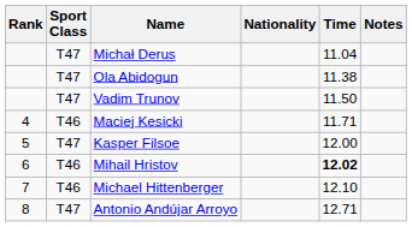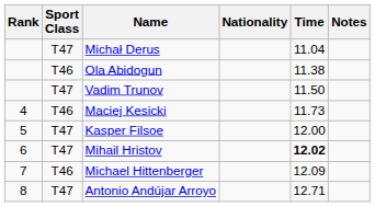 <table class="wikitable sortable" style="text-align:center">
 <tr>
 <th>Rank</th>
 <th>Sport<br>Class</th>
 <th>Name</th>
 <th>Nationality</th>
 <th>Time</th>
 <th>Notes</th>
 </tr>
 <tr>
 <td></td>
 <td>T47</td>
 <td align=left><a href='#'>Michał Derus</a></td>
 <td align=left></td>
 <td>11.04</td>
 <td></td>
 </tr>
 <tr>
 <td></td>
-<td>T47</td>
+<td>T46</td>
 <td align=left><a href='#'>Ola Abidogun</a></td>
 <td align=left></td>
 <td>11.38</td>
 <td></td>
 </tr>
 <tr>
 <td></td>
 <td>T47</td>
 <td align=left><a href='#'>Vadim Trunov</a></td>
 <td align=left></td>
 <td>11.50</td>
 <td></td>
 </tr>
 <tr>
 <td>4</td>
 <td>T46</td>
 <td align=left><a href='#'>Maciej Kesicki</a></td>
 <td align=left></td>
-<td>11.71</td>
+<td>11.73</td>
 <td></td>
 </tr>
 <tr>
 <td>5</td>
 <td>T47</td>
 <td align=left><a href='#'>Kasper Filsoe</a></td>
 <td align=left></td>
 <td>12.00</td>
 <td></td>
 </tr>
 <tr>
 <td>6</td>
-<td>T46</td>
+<td>T47</td>
 <td align=left><a href='#'>Mihail Hristov</a></td>
 <td align=left></td>
 <td><strong>12.02</strong></td>
 <td></td>
 </tr>
 <tr>
 <td>7</td>
 <td>T46</td>
 <td align=left><a href='#'>Michael Hittenberger</a></td>
 <td align=left></td>
-<td>12.10</td>
+<td>12.09</td>
 <td></td>
 </tr>
 <tr>
 <td>8</td>
 <td>T47</td>
 <td align=left><a href='#'>Antonio Andújar Arroyo</a></td>
 <td align=left></td>
 <td>12.71</td>
 <td></td>
 </tr>
 </table>
